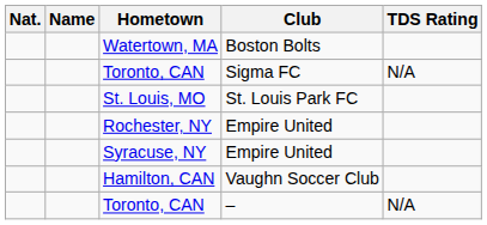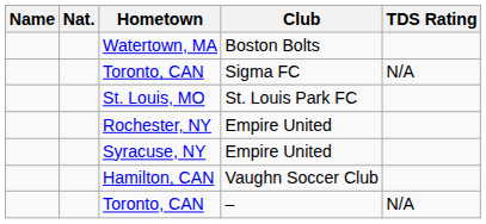 <table class="wikitable" style="font-size:90%;" border="1">
 <tr>
+<th>Name</th>
 <th>Nat.</th>
-<th>Name</th>
 <th>Hometown</th>
 <th>Club</th>
 <th>TDS Rating</th>
 </tr>
 <tr>
 <td></td>
 <td></td>
 <td><a href='#'>Watertown, MA</a></td>
 <td>Boston Bolts</td>
 <td></td>
 </tr>
 <tr>
 <td></td>
 <td></td>
 <td><a href='#'>Toronto, CAN</a></td>
 <td>Sigma FC</td>
 <td>N/A</td>
 </tr>
 <tr>
 <td></td>
 <td></td>
 <td><a href='#'>St. Louis, MO</a></td>
 <td>St. Louis Park FC</td>
 <td></td>
 </tr>
 <tr>
 <td></td>
 <td></td>
 <td><a href='#'>Rochester, NY</a></td>
 <td>Empire United</td>
 <td></td>
 </tr>
 <tr>
 <td></td>
 <td></td>
 <td><a href='#'>Syracuse, NY</a></td>
 <td>Empire United</td>
 <td></td>
 </tr>
 <tr>
 <td></td>
 <td></td>
 <td><a href='#'>Hamilton, CAN</a></td>
 <td>Vaughn Soccer Club</td>
 <td></td>
 </tr>
 <tr>
 <td></td>
 <td></td>
 <td><a href='#'>Toronto, CAN</a></td>
 <td>–</td>
 <td>N/A</td>
 </tr>
 </table>
